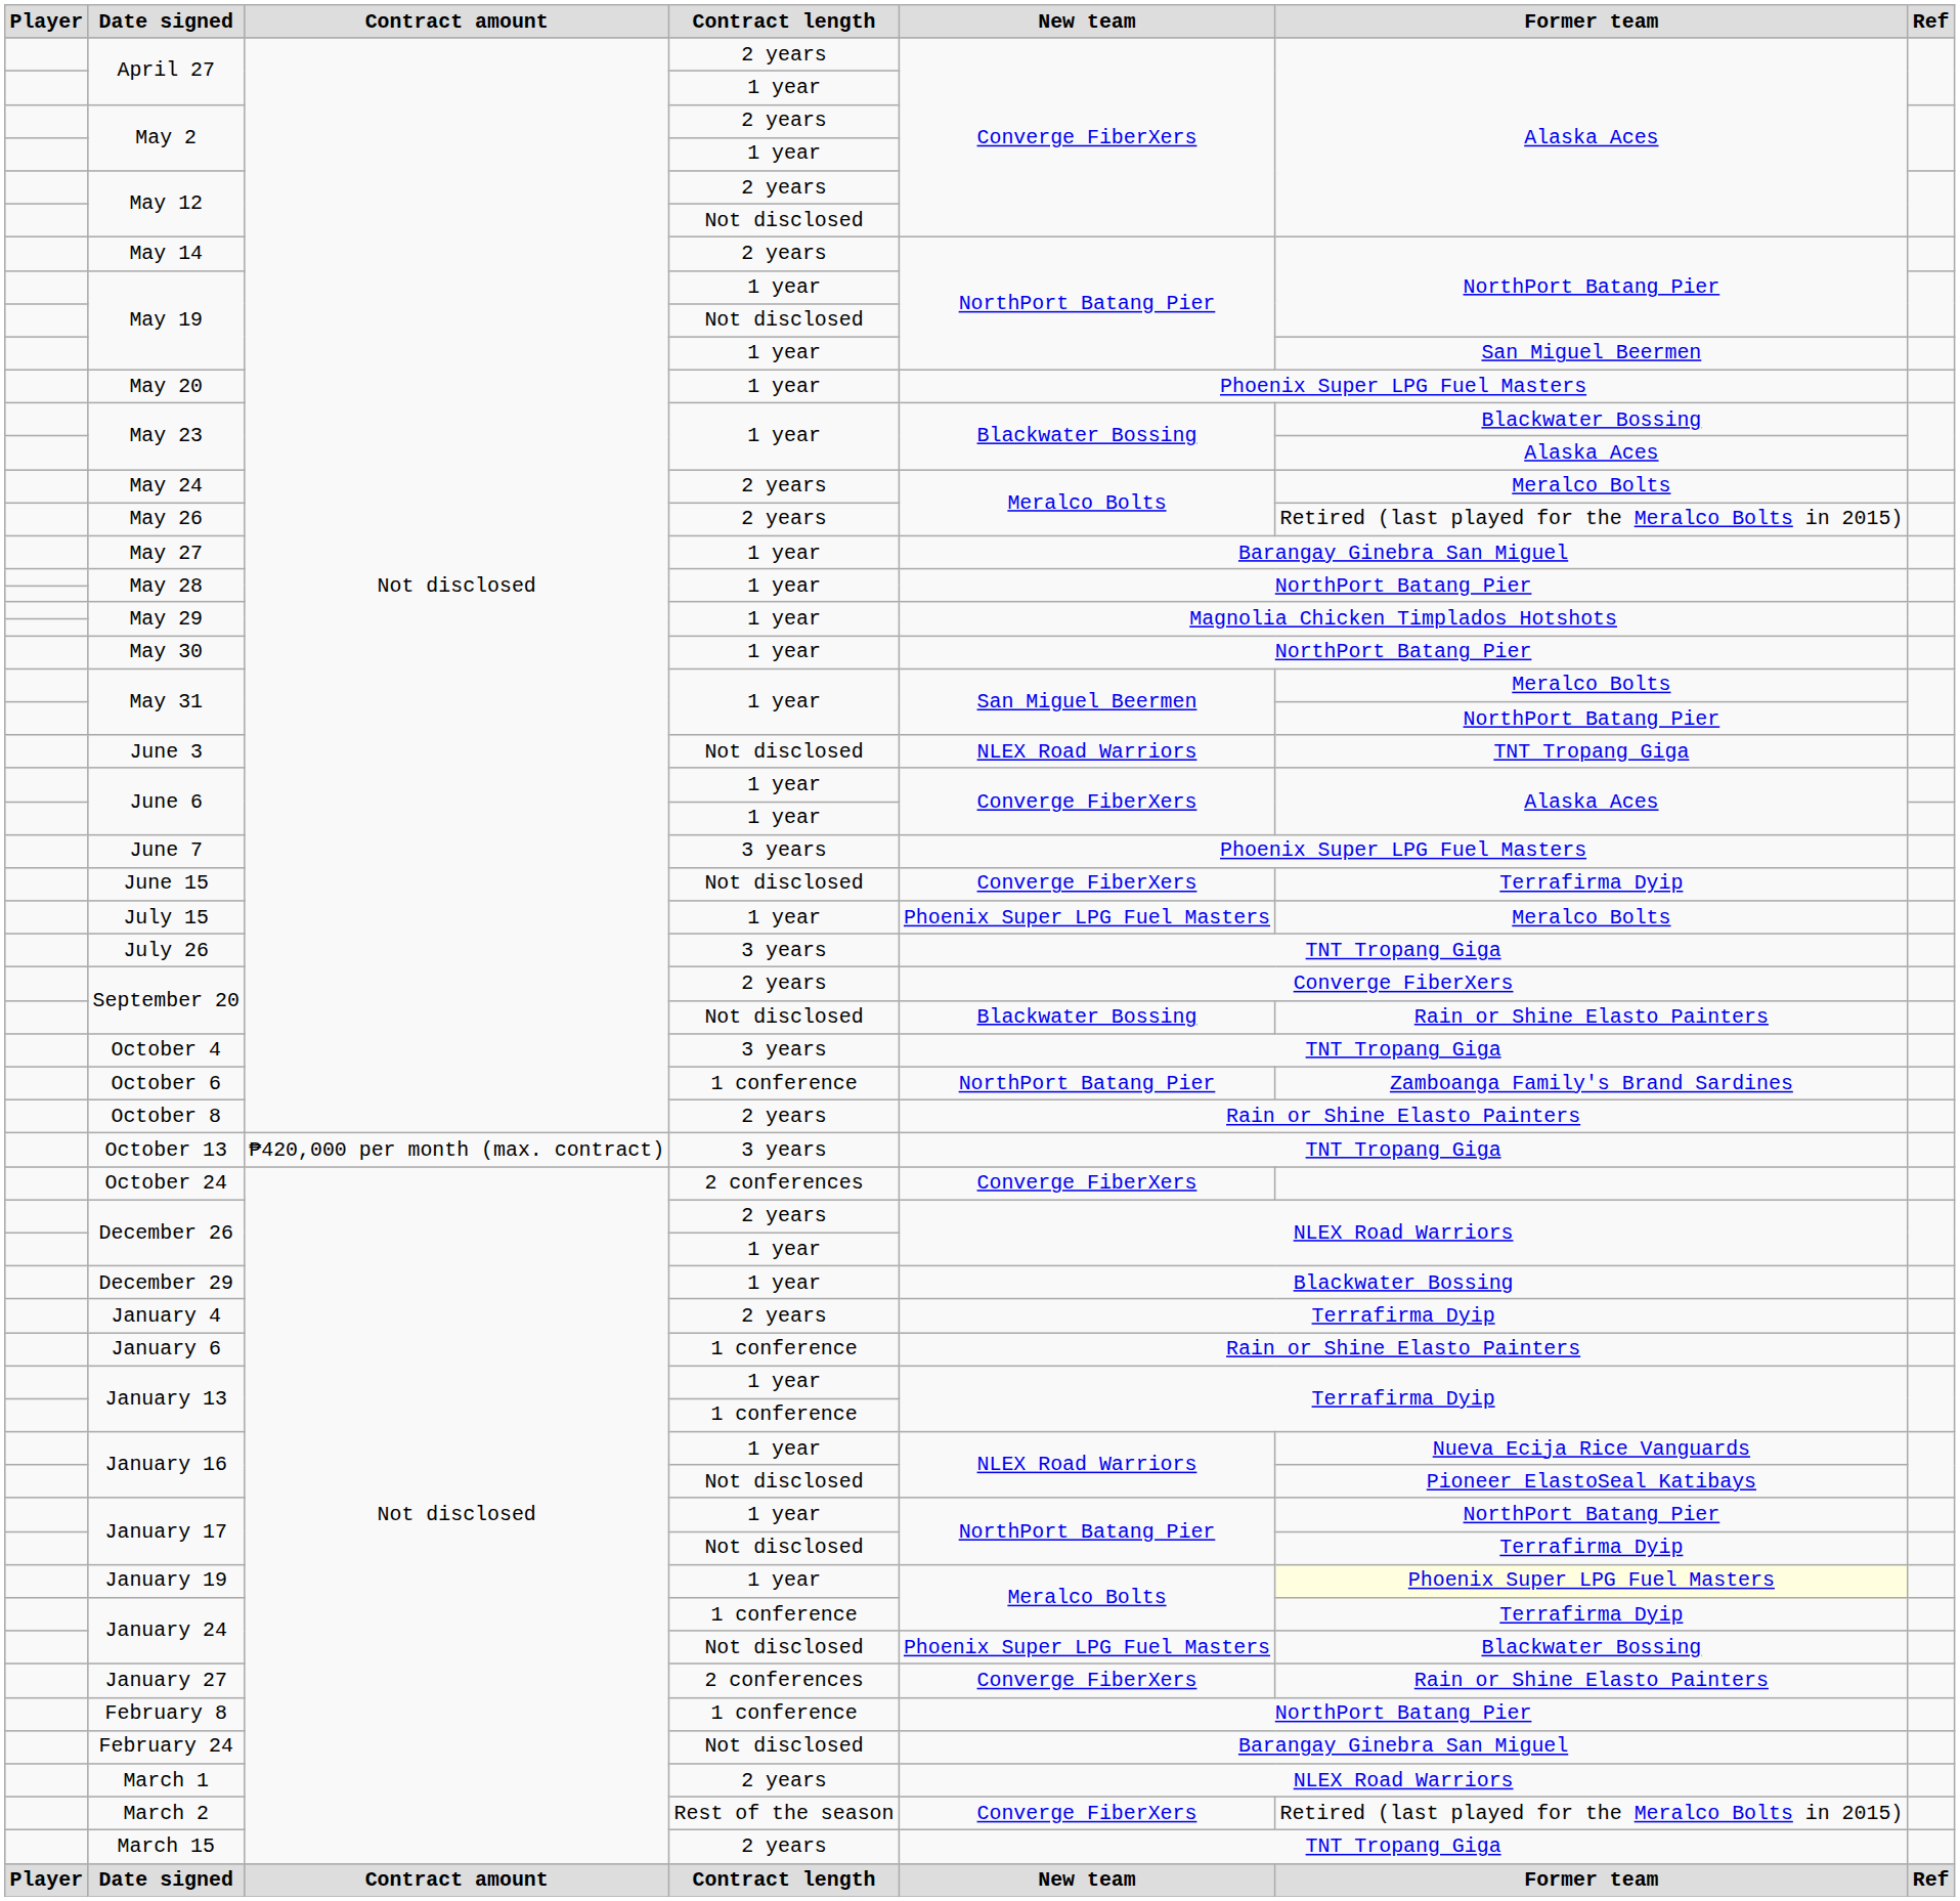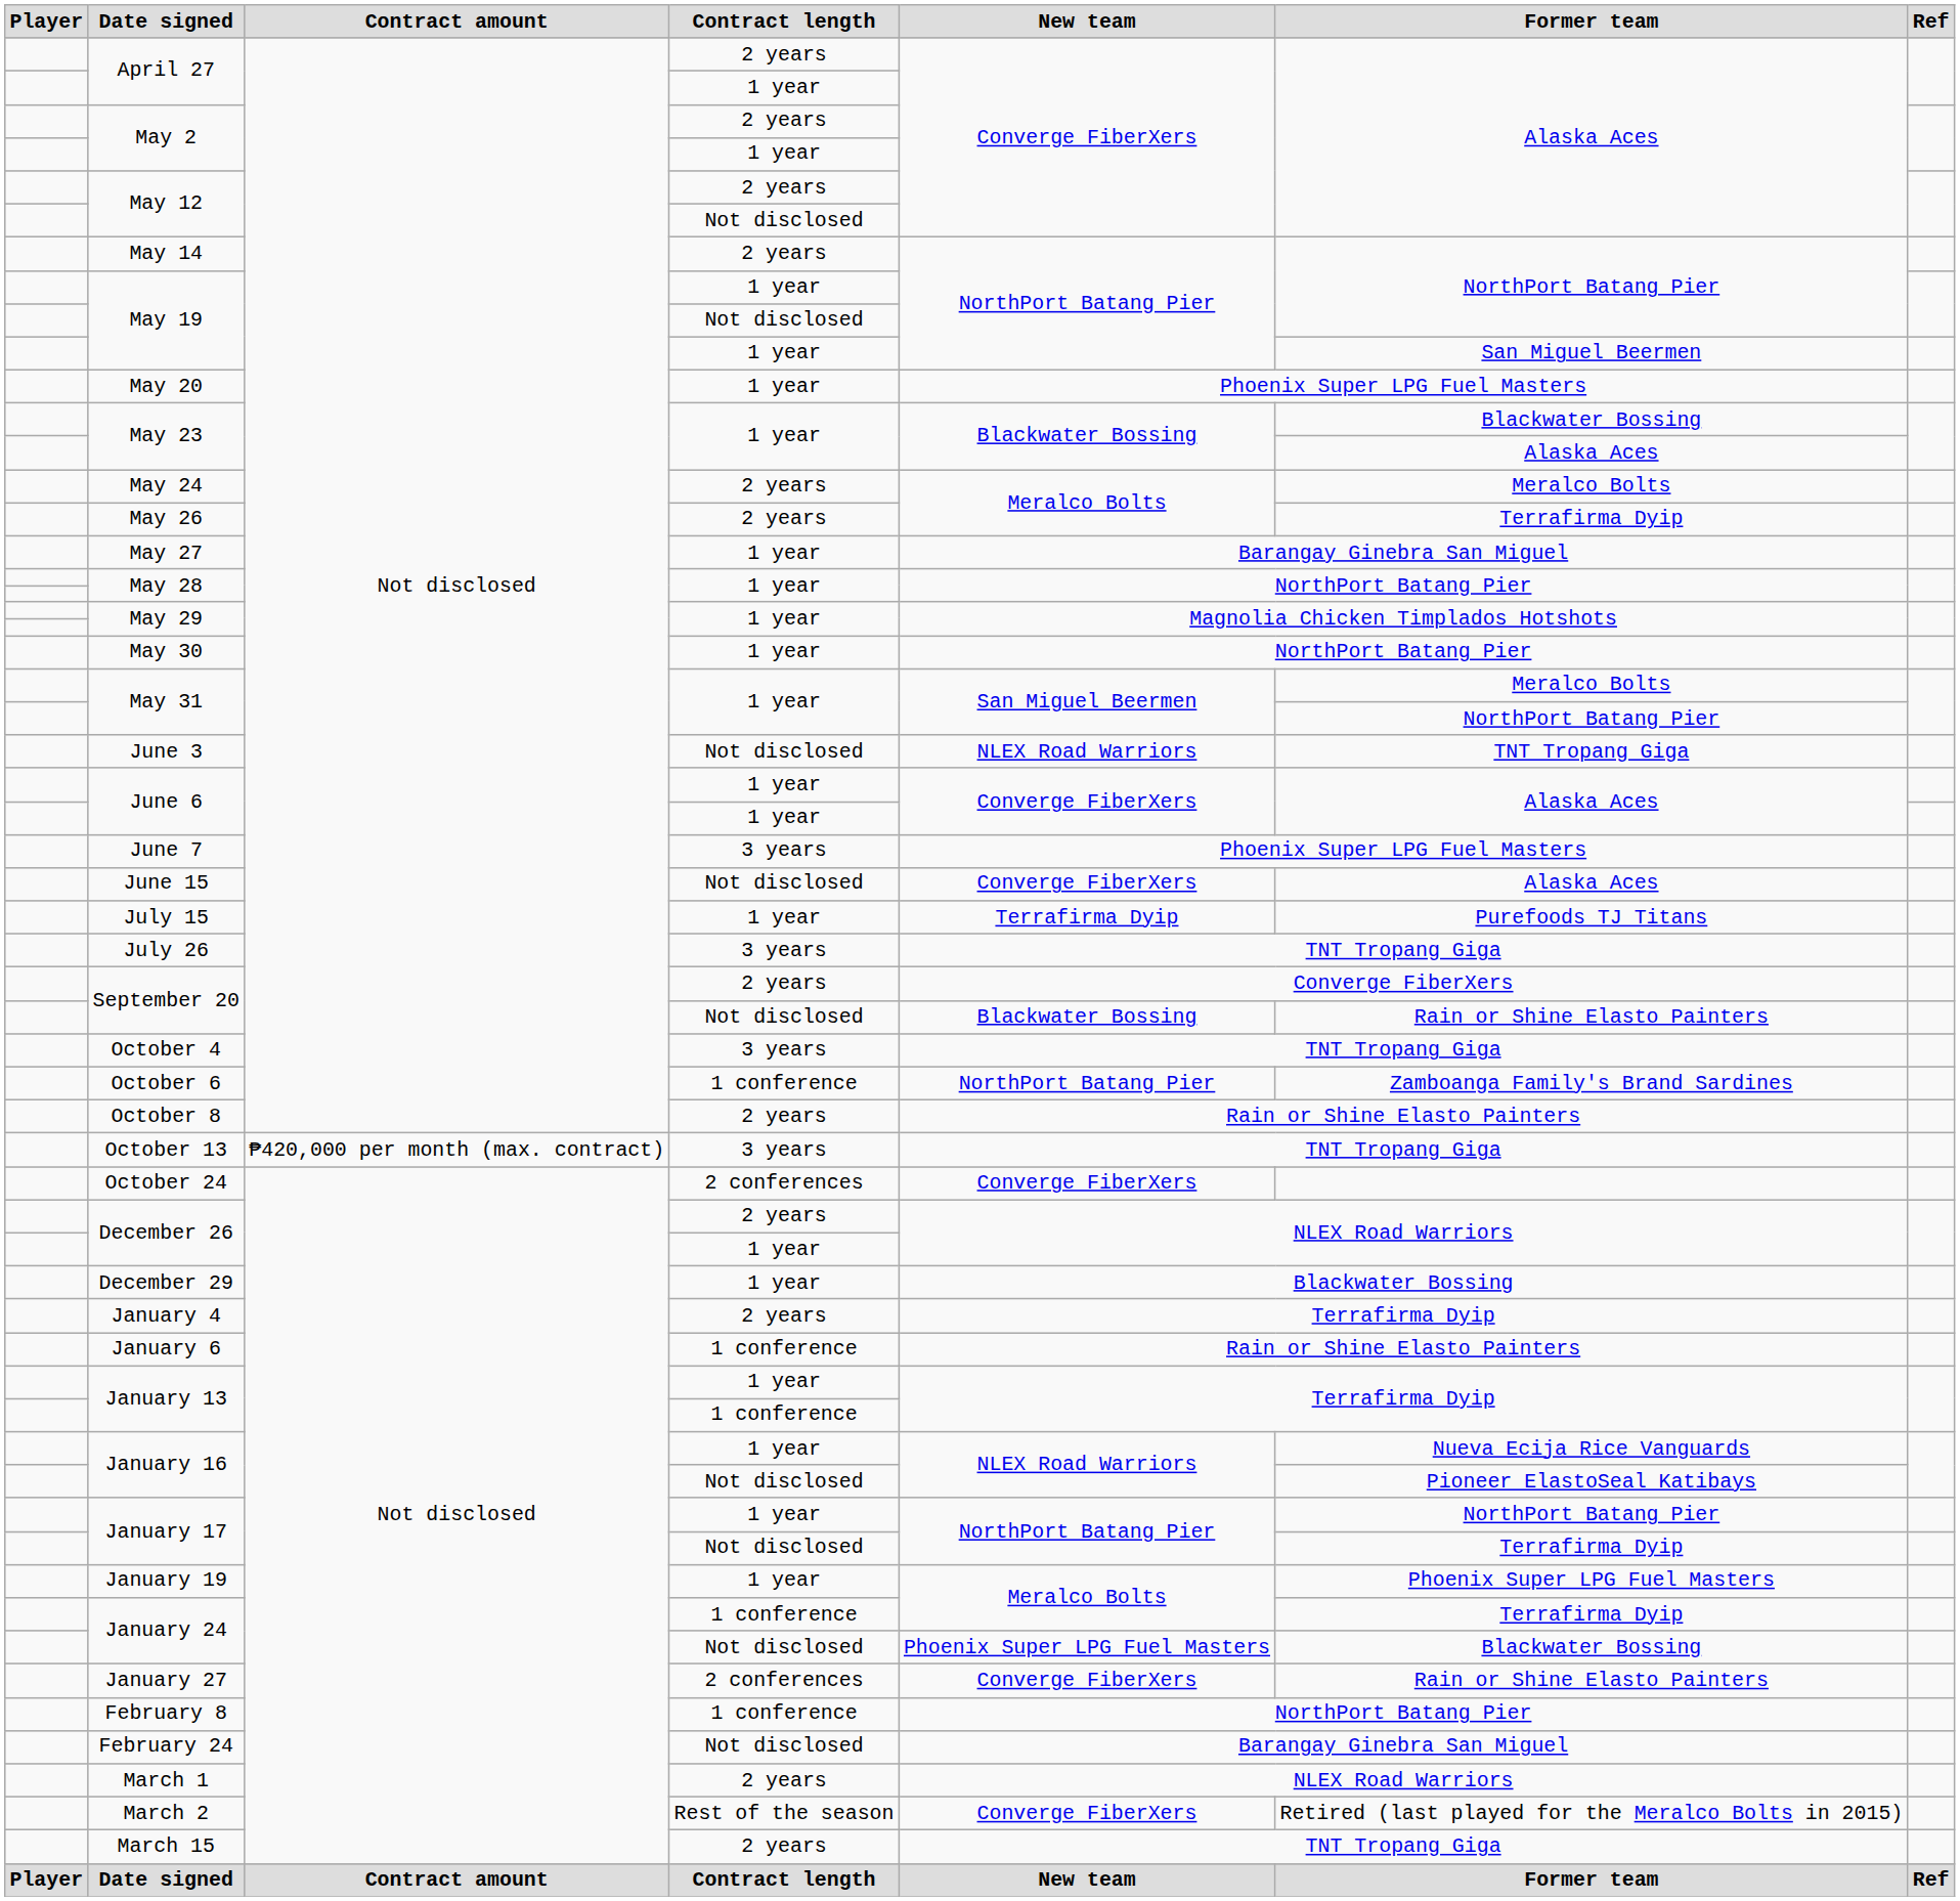 <table class="wikitable sortable" style="text-align:center">
 <tr>
 <th style="background:#dddddd;">Player</th>
 <th style="background:#dddddd;">Date signed</th>
 <th style="background:#dddddd;">Contract amount</th>
 <th style="background:#dddddd;">Contract length</th>
 <th style="background:#dddddd;">New team</th>
 <th style="background:#dddddd;">Former team</th>
 <th class="unsortable" style="background:#dddddd;">Ref</th>
 </tr>
 <tr>
 <td align=left></td>
 <td rowspan=2>April 27</td>
 <td rowspan=35>Not disclosed</td>
 <td>2 years</td>
 <td rowspan=6><a href='#'>Converge FiberXers</a></td>
 <td rowspan=6><a href='#'>Alaska Aces</a></td>
 <td rowspan=2></td>
 </tr>
 <tr>
 <td align=left></td>
 <td>1 year</td>
 </tr>
 <tr>
 <td align=left></td>
 <td rowspan=2>May 2</td>
 <td>2 years</td>
 <td rowspan=2></td>
 </tr>
 <tr>
 <td align=left></td>
 <td>1 year</td>
 </tr>
 <tr>
 <td align=left></td>
 <td rowspan=2>May 12</td>
 <td>2 years</td>
 <td rowspan=2></td>
 </tr>
 <tr>
 <td align=left></td>
 <td>Not disclosed</td>
 </tr>
 <tr>
 <td align=left></td>
 <td>May 14</td>
 <td>2 years</td>
 <td rowspan=4><a href='#'>NorthPort Batang Pier</a></td>
 <td rowspan=3><a href='#'>NorthPort Batang Pier</a></td>
 <td></td>
 </tr>
 <tr>
 <td align=left></td>
 <td rowspan=3>May 19</td>
 <td>1 year</td>
 <td rowspan=2></td>
 </tr>
 <tr>
 <td align=left></td>
 <td>Not disclosed</td>
 </tr>
 <tr>
 <td align=left></td>
 <td>1 year</td>
 <td><a href='#'>San Miguel Beermen</a> </td>
 <td></td>
 </tr>
 <tr>
 <td align=left></td>
 <td>May 20</td>
 <td>1 year</td>
 <td colspan=2><a href='#'>Phoenix Super LPG Fuel Masters</a></td>
 <td></td>
 </tr>
 <tr>
 <td align=left></td>
 <td rowspan=2>May 23</td>
 <td rowspan=2>1 year</td>
 <td rowspan=2><a href='#'>Blackwater Bossing</a></td>
 <td><a href='#'>Blackwater Bossing</a></td>
 <td rowspan=2></td>
 </tr>
 <tr>
 <td align=left></td>
 <td><a href='#'>Alaska Aces</a></td>
 </tr>
 <tr>
 <td align=left></td>
 <td>May 24</td>
 <td>2 years</td>
 <td rowspan=2><a href='#'>Meralco Bolts</a></td>
 <td><a href='#'>Meralco Bolts</a></td>
 <td></td>
 </tr>
 <tr>
 <td align=left></td>
 <td>May 26</td>
 <td>2 years</td>
-<td>Retired (last played for the <a href='#'>Meralco Bolts</a> in 2015)</td>
+<td><a href='#'>Terrafirma Dyip</a></td>
 <td></td>
 </tr>
 <tr>
 <td align=left></td>
 <td>May 27</td>
 <td>1 year</td>
 <td colspan=2><a href='#'>Barangay Ginebra San Miguel</a></td>
 <td></td>
 </tr>
 <tr>
 <td align=left></td>
 <td rowspan=2>May 28</td>
 <td rowspan=2>1 year</td>
 <td rowspan=2 colspan=2><a href='#'>NorthPort Batang Pier</a></td>
 <td rowspan=2></td>
 </tr>
 <tr>
 <td align=left></td>
 </tr>
 <tr>
 <td align=left></td>
 <td rowspan=2>May 29</td>
 <td rowspan=2>1 year</td>
 <td rowspan=2 colspan=2><a href='#'>Magnolia Chicken Timplados Hotshots</a></td>
 <td rowspan=2></td>
 </tr>
 <tr>
 <td align=left></td>
 </tr>
 <tr>
 <td align=left></td>
 <td>May 30</td>
 <td>1 year</td>
 <td colspan=2><a href='#'>NorthPort Batang Pier</a></td>
 <td></td>
 </tr>
 <tr>
 <td align=left></td>
 <td rowspan=2>May 31</td>
 <td rowspan=2>1 year</td>
 <td rowspan=2><a href='#'>San Miguel Beermen</a></td>
 <td><a href='#'>Meralco Bolts</a></td>
 <td rowspan=2></td>
 </tr>
 <tr>
 <td align=left></td>
 <td><a href='#'>NorthPort Batang Pier</a> </td>
 </tr>
 <tr>
 <td align=left></td>
 <td>June 3</td>
 <td>Not disclosed</td>
 <td><a href='#'>NLEX Road Warriors</a></td>
 <td><a href='#'>TNT Tropang Giga</a> </td>
 <td></td>
 </tr>
 <tr>
 <td align=left></td>
 <td rowspan=2>June 6</td>
 <td>1 year</td>
 <td rowspan=2><a href='#'>Converge FiberXers</a></td>
 <td rowspan=2><a href='#'>Alaska Aces</a></td>
 <td></td>
 </tr>
 <tr>
 <td align=left></td>
 <td>1 year</td>
 <td></td>
 </tr>
 <tr>
 <td align=left></td>
 <td>June 7</td>
 <td>3 years</td>
 <td colspan=2><a href='#'>Phoenix Super LPG Fuel Masters</a></td>
 <td></td>
 </tr>
 <tr>
 <td align=left></td>
 <td>June 15</td>
 <td>Not disclosed</td>
 <td><a href='#'>Converge FiberXers</a></td>
-<td><a href='#'>Terrafirma Dyip</a></td>
+<td><a href='#'>Alaska Aces</a></td>
 <td></td>
 </tr>
 <tr>
 <td align=left></td>
 <td>July 15</td>
 <td>1 year</td>
-<td><a href='#'>Phoenix Super LPG Fuel Masters</a></td>
-<td><a href='#'>Meralco Bolts</a></td>
+<td><a href='#'>Terrafirma Dyip</a></td>
+<td><a href='#'>Purefoods TJ Titans</a> </td>
 <td></td>
 </tr>
 <tr>
 <td align=left></td>
 <td>July 26</td>
 <td>3 years</td>
 <td colspan=2><a href='#'>TNT Tropang Giga</a></td>
 <td></td>
 </tr>
 <tr>
 <td align=left></td>
 <td rowspan=2>September 20</td>
 <td>2 years</td>
 <td colspan=2><a href='#'>Converge FiberXers</a></td>
 <td></td>
 </tr>
 <tr>
 <td align=left></td>
 <td>Not disclosed</td>
 <td><a href='#'>Blackwater Bossing</a></td>
 <td><a href='#'>Rain or Shine Elasto Painters</a></td>
 <td></td>
 </tr>
 <tr>
 <td align=left></td>
 <td>October 4</td>
 <td>3 years</td>
 <td colspan=2><a href='#'>TNT Tropang Giga</a></td>
 <td></td>
 </tr>
 <tr>
 <td align=left></td>
 <td>October 6</td>
 <td>1 conference</td>
 <td><a href='#'>NorthPort Batang Pier</a></td>
 <td><a href='#'>Zamboanga Family's Brand Sardines</a> </td>
 <td></td>
 </tr>
 <tr>
 <td align=left></td>
 <td>October 8</td>
 <td>2 years</td>
 <td colspan=2><a href='#'>Rain or Shine Elasto Painters</a></td>
 <td></td>
 </tr>
 <tr>
 <td align=left></td>
 <td>October 13</td>
 <td>₱420,000 per month (max. contract)</td>
 <td>3 years</td>
 <td colspan=2><a href='#'>TNT Tropang Giga</a></td>
 <td></td>
 </tr>
 <tr>
 <td align=left></td>
 <td>October 24</td>
 <td rowspan=21>Not disclosed</td>
 <td>2 conferences</td>
 <td><a href='#'>Converge FiberXers</a></td>
 <td></td>
 <td></td>
 </tr>
 <tr>
 <td align=left></td>
 <td rowspan=2>December 26</td>
 <td>2 years</td>
 <td rowspan=2 colspan=2><a href='#'>NLEX Road Warriors</a></td>
 <td rowspan=2></td>
 </tr>
 <tr>
 <td align=left></td>
 <td>1 year</td>
 </tr>
 <tr>
 <td align=left></td>
 <td>December 29</td>
 <td>1 year</td>
 <td colspan=2><a href='#'>Blackwater Bossing</a></td>
 <td></td>
 </tr>
 <tr>
 <td align=left></td>
 <td>January 4</td>
 <td>2 years</td>
 <td colspan=2><a href='#'>Terrafirma Dyip</a></td>
 <td></td>
 </tr>
 <tr>
 <td align=left></td>
 <td>January 6</td>
 <td>1 conference</td>
 <td colspan=2><a href='#'>Rain or Shine Elasto Painters</a></td>
 <td></td>
 </tr>
 <tr>
 <td align=left></td>
 <td rowspan=2>January 13</td>
 <td>1 year</td>
 <td colspan=2 rowspan=2><a href='#'>Terrafirma Dyip</a></td>
 <td rowspan=2></td>
 </tr>
 <tr>
 <td align=left></td>
 <td>1 conference</td>
 </tr>
 <tr>
 <td align=left></td>
 <td rowspan=2>January 16</td>
 <td>1 year</td>
 <td rowspan=2><a href='#'>NLEX Road Warriors</a></td>
 <td><a href='#'>Nueva Ecija Rice Vanguards</a> </td>
 <td rowspan=2></td>
 </tr>
 <tr>
 <td align=left></td>
 <td>Not disclosed</td>
 <td><a href='#'>Pioneer ElastoSeal Katibays</a> </td>
 </tr>
 <tr>
 <td align=left></td>
 <td rowspan=2>January 17</td>
 <td>1 year</td>
 <td rowspan=2><a href='#'>NorthPort Batang Pier</a></td>
 <td><a href='#'>NorthPort Batang Pier</a></td>
 <td></td>
 </tr>
 <tr>
 <td align=left></td>
 <td>Not disclosed</td>
 <td><a href='#'>Terrafirma Dyip</a></td>
 <td></td>
 </tr>
 <tr>
 <td align=left></td>
 <td>January 19</td>
 <td>1 year</td>
 <td rowspan=2><a href='#'>Meralco Bolts</a></td>
-<td style="background: lightyellow;"><a href='#'>Phoenix Super LPG Fuel Masters</a></td>
+<td><a href='#'>Phoenix Super LPG Fuel Masters</a></td>
 <td></td>
 </tr>
 <tr>
 <td align=left></td>
 <td rowspan=2>January 24</td>
 <td>1 conference</td>
 <td><a href='#'>Terrafirma Dyip</a></td>
 <td></td>
 </tr>
 <tr>
 <td align=left></td>
 <td>Not disclosed</td>
 <td><a href='#'>Phoenix Super LPG Fuel Masters</a></td>
 <td><a href='#'>Blackwater Bossing</a></td>
 <td></td>
 </tr>
 <tr>
 <td align=left></td>
 <td>January 27</td>
 <td>2 conferences</td>
 <td><a href='#'>Converge FiberXers</a></td>
 <td><a href='#'>Rain or Shine Elasto Painters</a></td>
 <td></td>
 </tr>
 <tr>
 <td align=left></td>
 <td>February 8</td>
 <td>1 conference</td>
 <td colspan=2><a href='#'>NorthPort Batang Pier</a></td>
 <td></td>
 </tr>
 <tr>
 <td align=left></td>
 <td>February 24</td>
 <td>Not disclosed</td>
 <td colspan=2><a href='#'>Barangay Ginebra San Miguel</a></td>
 <td></td>
 </tr>
 <tr>
 <td align=left></td>
 <td>March 1</td>
 <td>2 years</td>
 <td colspan=2><a href='#'>NLEX Road Warriors</a></td>
 <td></td>
 </tr>
 <tr>
 <td align=left></td>
 <td>March 2</td>
 <td>Rest of the season</td>
 <td><a href='#'>Converge FiberXers</a></td>
 <td>Retired (last played for the <a href='#'>Meralco Bolts</a> in 2015)</td>
 <td></td>
 </tr>
 <tr>
 <td align=left></td>
 <td>March 15</td>
 <td>2 years</td>
 <td colspan=2><a href='#'>TNT Tropang Giga</a></td>
 <td></td>
 </tr>
 <tr>
 <th style="background:#dddddd;">Player</th>
 <th style="background:#dddddd;">Date signed</th>
 <th style="background:#dddddd;">Contract amount</th>
 <th style="background:#dddddd;">Contract length</th>
 <th style="background:#dddddd;">New team</th>
 <th style="background:#dddddd;">Former team</th>
 <th class="unsortable" style="background:#dddddd;">Ref</th>
 </tr>
 </table>
